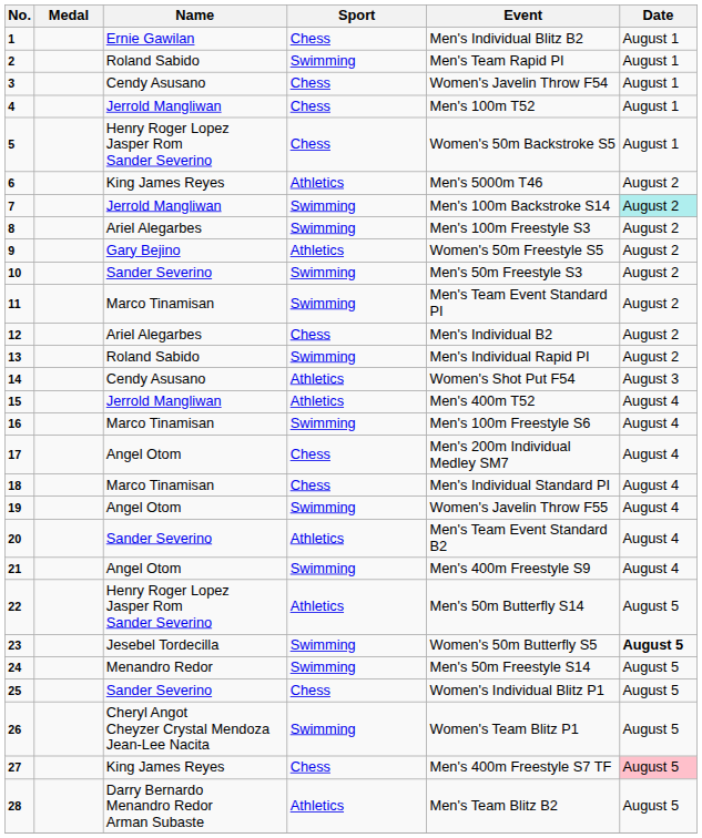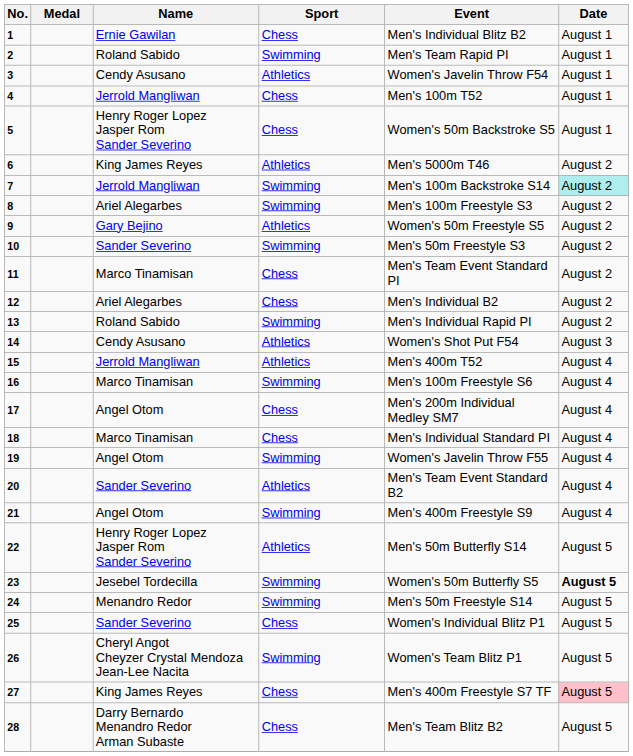 <table class="wikitable sortable" style="font-size:100%; text-align=center;">
 <tr>
 <th width="10">No.</th>
 <th width="70">Medal</th>
 <th width="200">Name</th>
 <th width="150">Sport</th>
 <th width="210">Event</th>
 <th width="80">Date</th>
 </tr>
 <tr>
 <td><small><strong>1</strong></small></td>
 <td></td>
 <td><a href='#'>Ernie Gawilan</a></td>
 <td> <a href='#'>Chess</a></td>
 <td>Men's Individual Blitz B2</td>
 <td>August 1</td>
 </tr>
 <tr>
 <td><small><strong>2</strong></small></td>
 <td></td>
 <td>Roland Sabido</td>
 <td> <a href='#'>Swimming</a></td>
 <td>Men's Team Rapid PI</td>
 <td>August 1</td>
 </tr>
 <tr>
 <td><small><strong>3</strong></small></td>
 <td></td>
 <td>Cendy Asusano</td>
-<td> <a href='#'>Chess</a></td>
+<td> <a href='#'>Athletics</a></td>
 <td>Women's Javelin Throw F54</td>
 <td>August 1</td>
 </tr>
 <tr>
 <td><small><strong>4</strong></small></td>
 <td></td>
 <td><a href='#'>Jerrold Mangliwan</a></td>
 <td> <a href='#'>Chess</a></td>
 <td>Men's 100m T52</td>
 <td>August 1</td>
 </tr>
 <tr>
 <td><small><strong>5</strong></small></td>
 <td></td>
 <td align=left>Henry Roger Lopez<br>Jasper Rom<br><a href='#'>Sander Severino</a></td>
 <td> <a href='#'>Chess</a></td>
 <td>Women's 50m Backstroke S5</td>
 <td>August 1</td>
 </tr>
 <tr>
 <td><small><strong>6</strong></small></td>
 <td></td>
 <td>King James Reyes</td>
 <td> <a href='#'>Athletics</a></td>
 <td>Men's 5000m T46</td>
 <td>August 2</td>
 </tr>
 <tr>
 <td><small><strong>7</strong></small></td>
 <td></td>
 <td><a href='#'>Jerrold Mangliwan</a></td>
 <td> <a href='#'>Swimming</a></td>
 <td>Men's 100m Backstroke S14</td>
 <td style="background: paleturquoise;">August 2</td>
 </tr>
 <tr>
 <td><small><strong>8</strong></small></td>
 <td></td>
 <td>Ariel Alegarbes</td>
 <td> <a href='#'>Swimming</a></td>
 <td>Men's 100m Freestyle S3</td>
 <td>August 2</td>
 </tr>
 <tr>
 <td><small><strong>9</strong></small></td>
 <td></td>
 <td><a href='#'>Gary Bejino</a></td>
 <td> <a href='#'>Athletics</a></td>
 <td>Women's 50m Freestyle S5</td>
 <td>August 2</td>
 </tr>
 <tr>
 <td><small><strong>10</strong></small></td>
 <td></td>
 <td align=left><a href='#'>Sander Severino</a></td>
 <td> <a href='#'>Swimming</a></td>
 <td>Men's 50m Freestyle S3</td>
 <td>August 2</td>
 </tr>
 <tr>
 <td><small><strong>11</strong></small></td>
 <td></td>
 <td>Marco Tinamisan</td>
-<td> <a href='#'>Swimming</a></td>
+<td> <a href='#'>Chess</a></td>
 <td>Men's Team Event Standard PI</td>
 <td>August 2</td>
 </tr>
 <tr>
 <td><small><strong>12</strong></small></td>
 <td></td>
 <td>Ariel Alegarbes</td>
 <td> <a href='#'>Chess</a></td>
 <td>Men's Individual B2</td>
 <td>August 2</td>
 </tr>
 <tr>
 <td><small><strong>13</strong></small></td>
 <td></td>
 <td>Roland Sabido</td>
 <td> <a href='#'>Swimming</a></td>
 <td>Men's Individual Rapid PI</td>
 <td>August 2</td>
 </tr>
 <tr>
 <td><small><strong>14</strong></small></td>
 <td></td>
 <td>Cendy Asusano</td>
 <td> <a href='#'>Athletics</a></td>
 <td>Women's Shot Put F54</td>
 <td>August 3</td>
 </tr>
 <tr>
 <td><small><strong>15</strong></small></td>
 <td></td>
 <td><a href='#'>Jerrold Mangliwan</a></td>
 <td> <a href='#'>Athletics</a></td>
 <td>Men's 400m T52</td>
 <td>August 4</td>
 </tr>
 <tr>
 <td><small><strong>16</strong></small></td>
 <td></td>
 <td>Marco Tinamisan</td>
 <td> <a href='#'>Swimming</a></td>
 <td>Men's 100m Freestyle S6</td>
 <td>August 4</td>
 </tr>
 <tr>
 <td><small><strong>17</strong></small></td>
 <td></td>
 <td>Angel Otom</td>
 <td> <a href='#'>Chess</a></td>
 <td>Men's 200m Individual Medley SM7</td>
 <td>August 4</td>
 </tr>
 <tr>
 <td><small><strong>18</strong></small></td>
 <td></td>
 <td>Marco Tinamisan</td>
 <td> <a href='#'>Chess</a></td>
 <td>Men's Individual Standard PI</td>
 <td>August 4</td>
 </tr>
 <tr>
 <td><small><strong>19</strong></small></td>
 <td></td>
 <td>Angel Otom</td>
 <td> <a href='#'>Swimming</a></td>
 <td>Women's Javelin Throw F55</td>
 <td>August 4</td>
 </tr>
 <tr>
 <td><small><strong>20</strong></small></td>
 <td></td>
 <td align=left><a href='#'>Sander Severino</a></td>
 <td> <a href='#'>Athletics</a></td>
 <td>Men's Team Event Standard B2</td>
 <td>August 4</td>
 </tr>
 <tr>
 <td><small><strong>21</strong></small></td>
 <td></td>
 <td>Angel Otom</td>
 <td> <a href='#'>Swimming</a></td>
 <td>Men's 400m Freestyle S9</td>
 <td>August 4</td>
 </tr>
 <tr>
 <td><small><strong>22</strong></small></td>
 <td></td>
 <td align=left>Henry Roger Lopez<br>Jasper Rom<br><a href='#'>Sander Severino</a></td>
 <td> <a href='#'>Athletics</a></td>
 <td>Men's 50m Butterfly S14</td>
 <td>August 5</td>
 </tr>
 <tr>
 <td><small><strong>23</strong></small></td>
 <td></td>
 <td align=left>Jesebel Tordecilla</td>
 <td> <a href='#'>Swimming</a></td>
 <td>Women's 50m Butterfly S5</td>
 <td><strong>August 5</strong></td>
 </tr>
 <tr>
 <td><small><strong>24</strong></small></td>
 <td></td>
 <td align=left>Menandro Redor</td>
 <td> <a href='#'>Swimming</a></td>
 <td>Men's 50m Freestyle S14</td>
 <td>August 5</td>
 </tr>
 <tr>
 <td><small><strong>25</strong></small></td>
 <td></td>
 <td align=left><a href='#'>Sander Severino</a></td>
 <td> <a href='#'>Chess</a></td>
 <td>Women's Individual Blitz P1</td>
 <td>August 5</td>
 </tr>
 <tr>
 <td><small><strong>26</strong></small></td>
 <td></td>
 <td align=left>Cheryl Angot<br>Cheyzer Crystal Mendoza<br>Jean-Lee Nacita</td>
 <td> <a href='#'>Swimming</a></td>
 <td>Women's Team Blitz P1</td>
 <td>August 5</td>
 </tr>
 <tr>
 <td><small><strong>27</strong></small></td>
 <td></td>
 <td>King James Reyes</td>
 <td> <a href='#'>Chess</a></td>
 <td>Men's 400m Freestyle S7 TF</td>
 <td style="background: pink;">August 5</td>
 </tr>
 <tr>
 <td><small><strong>28</strong></small></td>
 <td></td>
 <td align=left>Darry Bernardo<br>Menandro Redor<br>Arman Subaste</td>
-<td> <a href='#'>Athletics</a></td>
+<td> <a href='#'>Chess</a></td>
 <td>Men's Team Blitz B2</td>
 <td>August 5</td>
 </tr>
 <tr>
 </tr>
 </table>
